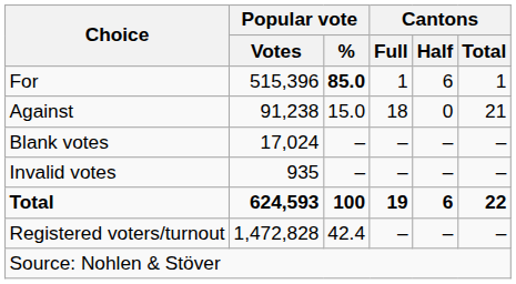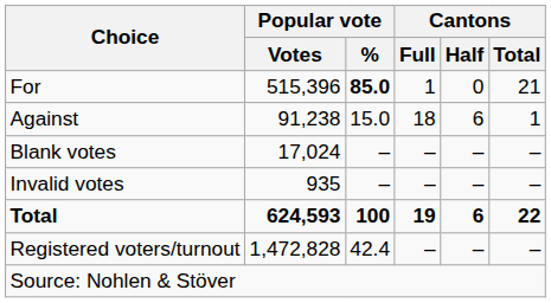 <table class=wikitable style=text-align:right>
 <tr>
 <th rowspan=2>Choice</th>
 <th colspan=2>Popular vote</th>
 <th colspan=3>Cantons</th>
 </tr>
 <tr>
 <th>Votes</th>
 <th>%</th>
 <th>Full</th>
 <th>Half</th>
 <th>Total</th>
 </tr>
 <tr>
 <td align=left>For</td>
 <td>515,396</td>
 <td><strong>85.0</strong></td>
 <td>1</td>
-<td>6</td>
-<td>1</td>
+<td>0</td>
+<td>21</td>
 </tr>
 <tr>
 <td align=left>Against</td>
 <td>91,238</td>
 <td>15.0</td>
 <td>18</td>
-<td>0</td>
-<td>21</td>
+<td>6</td>
+<td>1</td>
 </tr>
 <tr>
 <td align=left>Blank votes</td>
 <td>17,024</td>
 <td>–</td>
 <td>–</td>
 <td>–</td>
 <td>–</td>
 </tr>
 <tr>
 <td align=left>Invalid votes</td>
 <td>935</td>
 <td>–</td>
 <td>–</td>
 <td>–</td>
 <td>–</td>
 </tr>
 <tr>
 <td align=left><strong>Total</strong></td>
 <td><strong>624,593</strong></td>
 <td><strong>100</strong></td>
 <td><strong>19</strong></td>
 <td><strong>6</strong></td>
 <td><strong>22</strong></td>
 </tr>
 <tr>
 <td align=left>Registered voters/turnout</td>
 <td>1,472,828</td>
 <td>42.4</td>
 <td>–</td>
 <td>–</td>
 <td>–</td>
 </tr>
 <tr>
 <td align=left colspan=6>Source: Nohlen & Stöver</td>
 </tr>
 </table>
